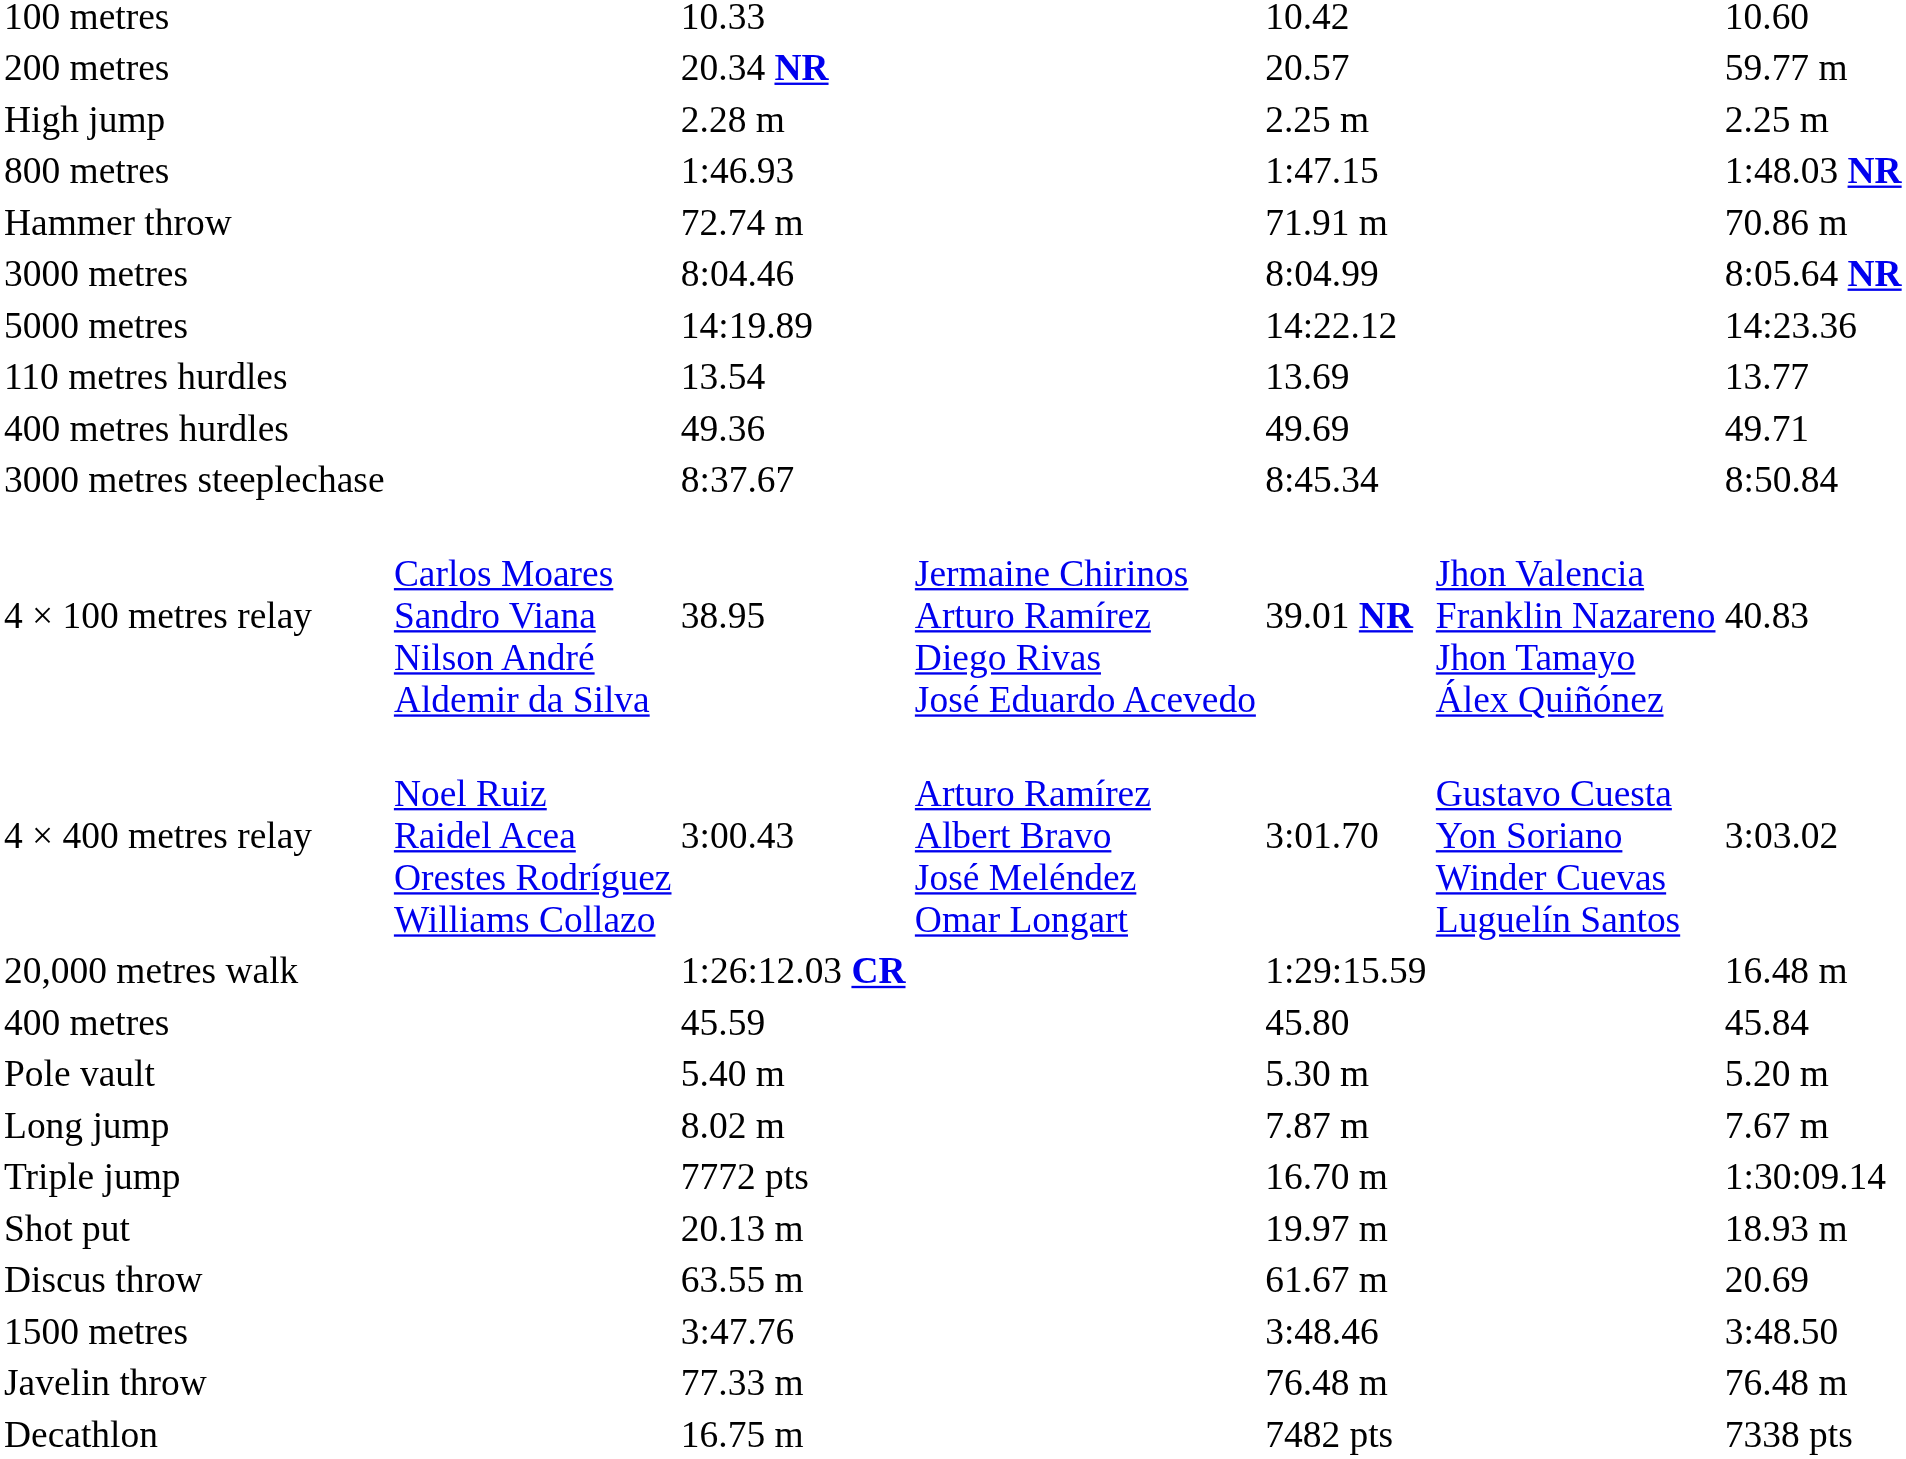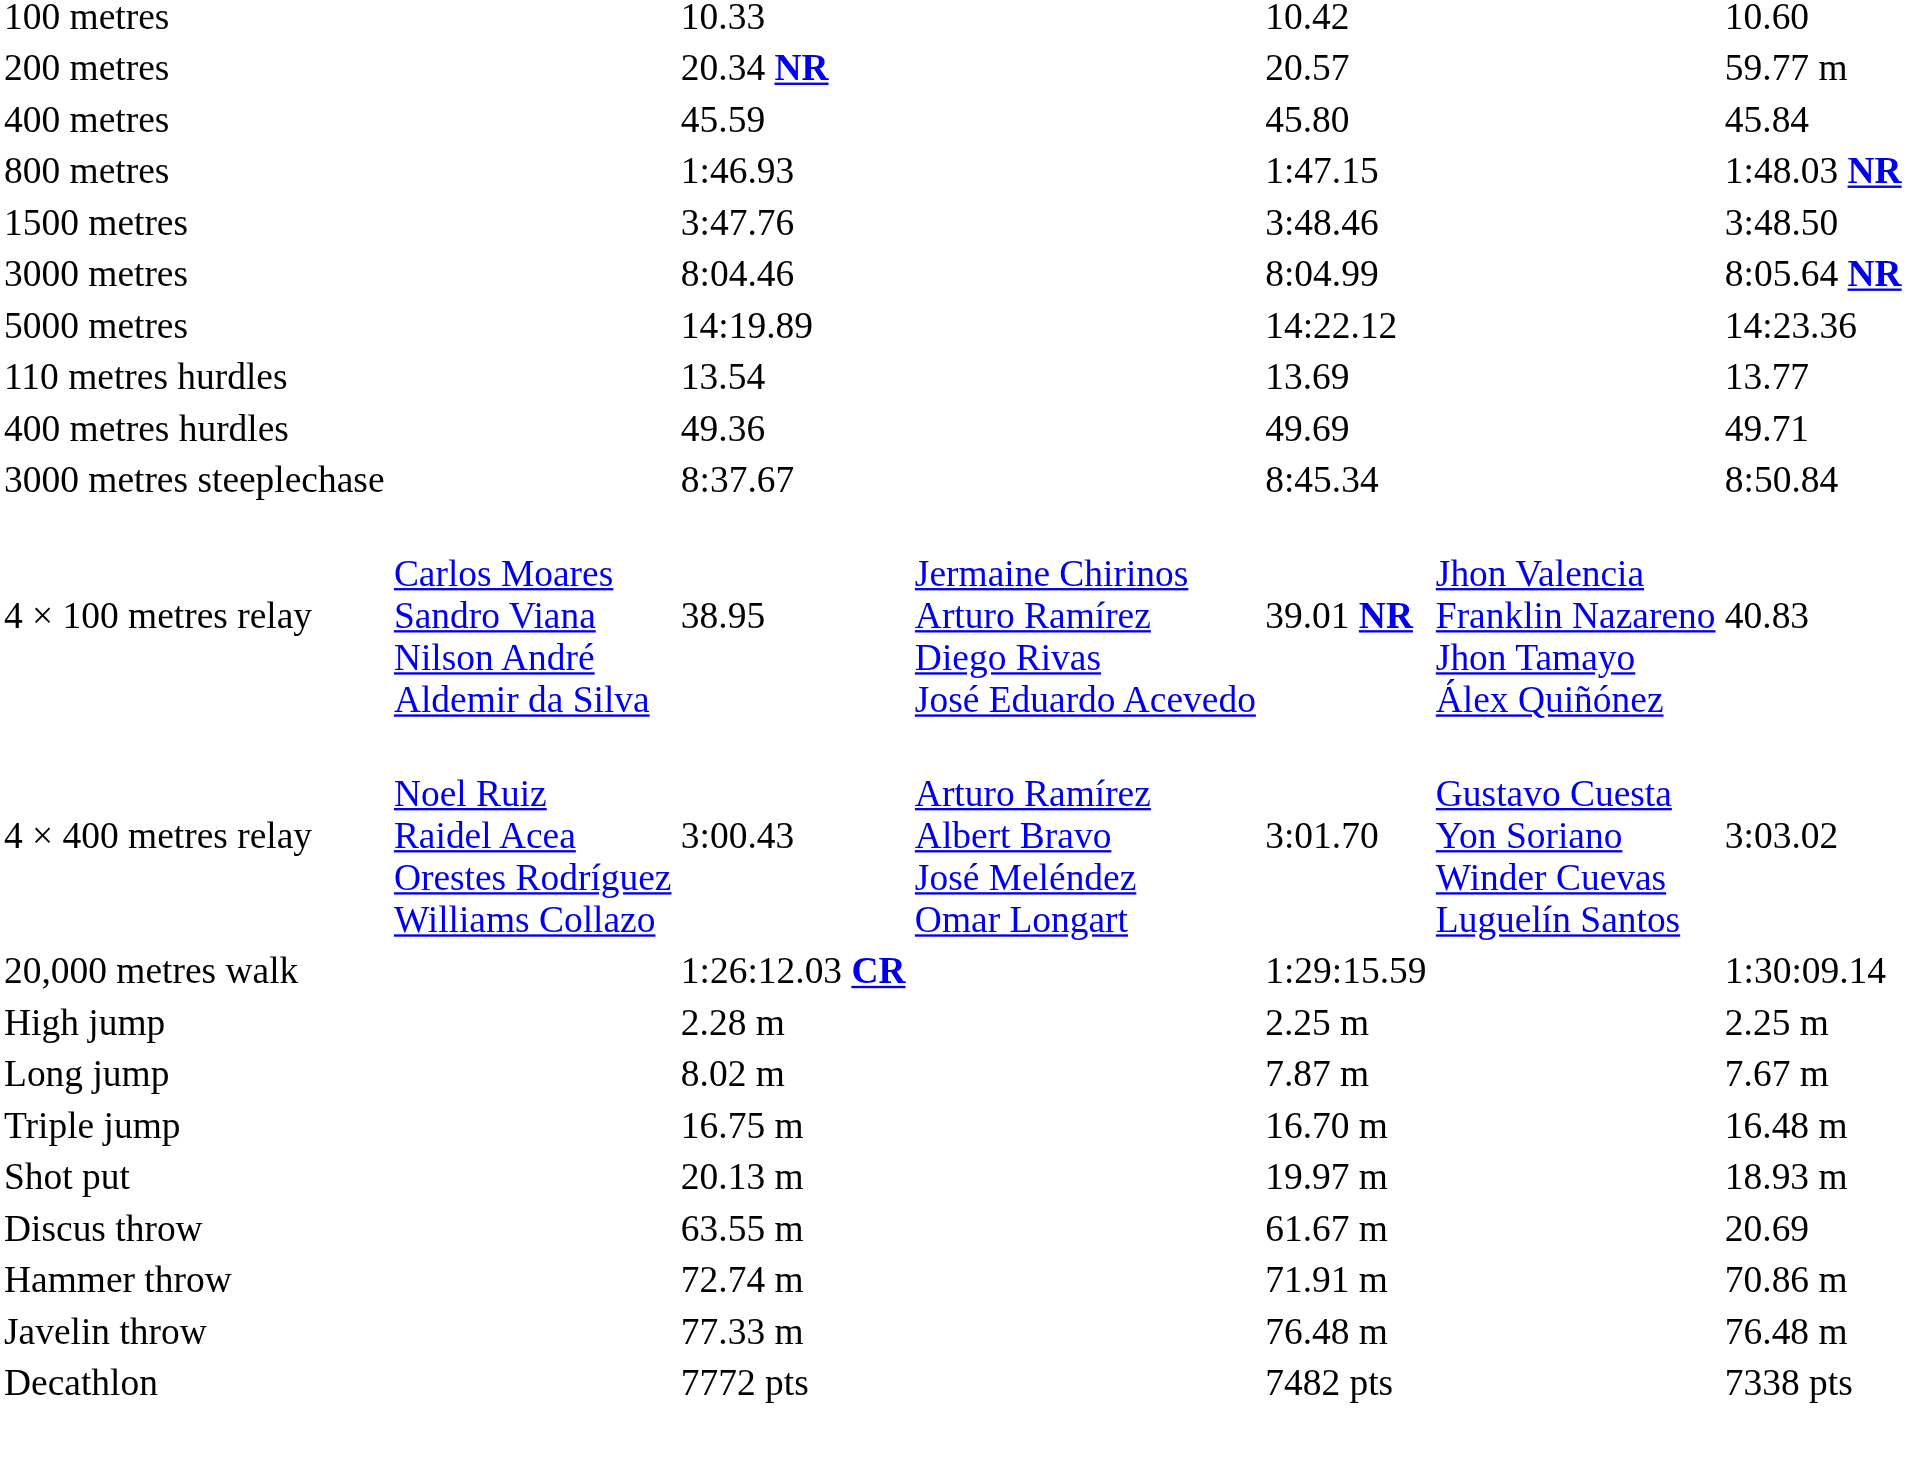 <table>
 <tr>
 <td>100 metres</td>
 <td></td>
 <td>10.33</td>
 <td></td>
 <td>10.42</td>
 <td></td>
 <td>10.60</td>
 </tr>
 <tr>
 <td>200 metres</td>
 <td></td>
 <td>20.34 <strong><a href='#'>NR</a></strong></td>
 <td></td>
 <td>20.57</td>
 <td></td>
 <td>59.77 m</td>
 </tr>
 <tr>
-<td>High jump</td>
+<td>400 metres</td>
 <td></td>
-<td>2.28 m</td>
+<td>45.59</td>
 <td></td>
-<td>2.25 m</td>
+<td>45.80</td>
 <td></td>
-<td>2.25 m</td>
+<td>45.84</td>
 </tr>
 <tr>
 <td>800 metres</td>
 <td></td>
 <td>1:46.93</td>
 <td></td>
 <td>1:47.15</td>
 <td></td>
 <td>1:48.03 <strong><a href='#'>NR</a></strong></td>
 </tr>
 <tr>
-<td>Hammer throw</td>
+<td>1500 metres</td>
 <td></td>
-<td>72.74 m</td>
+<td>3:47.76</td>
 <td></td>
-<td>71.91 m</td>
+<td>3:48.46</td>
 <td></td>
-<td>70.86 m</td>
+<td>3:48.50</td>
 </tr>
 <tr>
 <td>3000 metres</td>
 <td></td>
 <td>8:04.46</td>
 <td></td>
 <td>8:04.99</td>
 <td></td>
 <td>8:05.64 <strong><a href='#'>NR</a></strong></td>
 </tr>
 <tr>
 <td>5000 metres</td>
 <td></td>
 <td>14:19.89</td>
 <td></td>
 <td>14:22.12</td>
 <td></td>
 <td>14:23.36</td>
 </tr>
 <tr>
 <td>110 metres hurdles</td>
 <td></td>
 <td>13.54</td>
 <td></td>
 <td>13.69</td>
 <td></td>
 <td>13.77</td>
 </tr>
 <tr>
 <td>400 metres hurdles</td>
 <td></td>
 <td>49.36</td>
 <td></td>
 <td>49.69</td>
 <td></td>
 <td>49.71</td>
 </tr>
 <tr>
 <td>3000 metres steeplechase</td>
 <td></td>
 <td>8:37.67</td>
 <td></td>
 <td>8:45.34</td>
 <td></td>
 <td>8:50.84</td>
 </tr>
 <tr>
 <td>4 × 100 metres relay</td>
 <td><br><a href='#'>Carlos Moares</a><br><a href='#'>Sandro Viana</a><br><a href='#'>Nilson André</a><br><a href='#'>Aldemir da Silva</a></td>
 <td>38.95</td>
 <td><br><a href='#'>Jermaine Chirinos</a><br><a href='#'>Arturo Ramírez</a><br><a href='#'>Diego Rivas</a><br><a href='#'>José Eduardo Acevedo</a></td>
 <td>39.01 <strong><a href='#'>NR</a></strong></td>
 <td><br><a href='#'>Jhon Valencia</a><br><a href='#'>Franklin Nazareno</a><br><a href='#'>Jhon Tamayo</a><br><a href='#'>Álex Quiñónez</a></td>
 <td>40.83</td>
 </tr>
 <tr>
 <td>4 × 400 metres relay</td>
 <td><br><a href='#'>Noel Ruiz</a><br><a href='#'>Raidel Acea</a><br><a href='#'>Orestes Rodríguez</a><br><a href='#'>Williams Collazo</a></td>
 <td>3:00.43</td>
 <td><br><a href='#'>Arturo Ramírez</a><br><a href='#'>Albert Bravo</a><br><a href='#'>José Meléndez</a><br><a href='#'>Omar Longart</a></td>
 <td>3:01.70</td>
 <td><br><a href='#'>Gustavo Cuesta</a><br><a href='#'>Yon Soriano</a><br><a href='#'>Winder Cuevas</a><br><a href='#'>Luguelín Santos</a></td>
 <td>3:03.02</td>
 </tr>
 <tr>
 <td>20,000 metres walk</td>
 <td></td>
 <td>1:26:12.03 <strong><a href='#'>CR</a></strong></td>
 <td></td>
 <td>1:29:15.59</td>
 <td></td>
-<td>16.48 m</td>
+<td>1:30:09.14</td>
 </tr>
 <tr>
-<td>400 metres</td>
+<td>High jump</td>
 <td></td>
-<td>45.59</td>
+<td>2.28 m</td>
 <td></td>
-<td>45.80</td>
+<td>2.25 m</td>
 <td></td>
-<td>45.84</td>
-</tr>
-<tr>
-<td>Pole vault</td>
-<td></td>
-<td>5.40 m</td>
-<td></td>
-<td>5.30 m</td>
-<td></td>
-<td>5.20 m</td>
+<td>2.25 m</td>
 </tr>
 <tr>
 <td>Long jump</td>
 <td></td>
 <td>8.02 m</td>
 <td></td>
 <td>7.87 m</td>
 <td></td>
 <td>7.67 m</td>
 </tr>
 <tr>
 <td>Triple jump</td>
 <td></td>
-<td>7772 pts</td>
+<td>16.75 m</td>
 <td></td>
 <td>16.70 m</td>
 <td></td>
-<td>1:30:09.14</td>
+<td>16.48 m</td>
 </tr>
 <tr>
 <td>Shot put</td>
 <td></td>
 <td>20.13 m</td>
 <td></td>
 <td>19.97 m</td>
 <td></td>
 <td>18.93 m</td>
 </tr>
 <tr>
 <td>Discus throw</td>
 <td></td>
 <td>63.55 m</td>
 <td></td>
 <td>61.67 m</td>
 <td></td>
 <td>20.69</td>
 </tr>
 <tr>
-<td>1500 metres</td>
+<td>Hammer throw</td>
 <td></td>
-<td>3:47.76</td>
+<td>72.74 m</td>
 <td></td>
-<td>3:48.46</td>
+<td>71.91 m</td>
 <td></td>
-<td>3:48.50</td>
+<td>70.86 m</td>
 </tr>
 <tr>
 <td>Javelin throw</td>
 <td></td>
 <td>77.33 m</td>
 <td></td>
 <td>76.48 m</td>
 <td></td>
 <td>76.48 m</td>
 </tr>
 <tr>
 <td>Decathlon</td>
 <td></td>
-<td>16.75 m</td>
+<td>7772 pts</td>
 <td></td>
 <td>7482 pts</td>
 <td></td>
 <td>7338 pts</td>
 </tr>
 </table>
